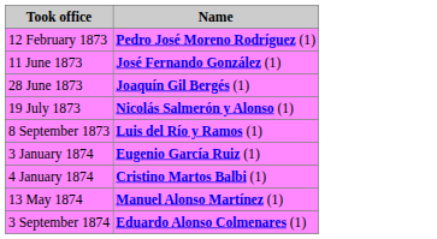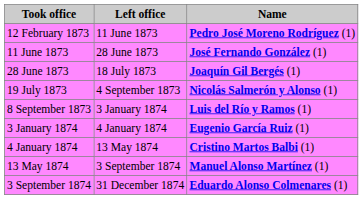 <table bgcolor="#f7f8ff" cellpadding="3" cellspacing="0" border="1" style="font-size: 95%; border: gray solid 1px; border-collapse: collapse;">
 <tr bgcolor="#CCCCCC">
 <th align="center">Took office</th>
+<th align="center">Left office</th>
 <th align="center">Name</th>
 </tr>
 <tr bgcolor="#ff88ff">
 <td>12 February 1873</td>
+<td>11 June 1873</td>
 <td><strong><a href='#'>Pedro José Moreno Rodríguez</a></strong> (1)</td>
 </tr>
 <tr bgcolor="#ff88ff">
 <td>11 June 1873</td>
+<td>28 June 1873</td>
 <td><strong><a href='#'>José Fernando González</a></strong> (1)</td>
 </tr>
 <tr bgcolor="#ff88ff">
 <td>28 June 1873</td>
+<td>18 July 1873</td>
 <td><strong><a href='#'>Joaquín Gil Bergés</a></strong> (1)</td>
 </tr>
 <tr bgcolor="#ff88ff">
 <td>19 July 1873</td>
+<td>4 September 1873</td>
 <td><strong><a href='#'>Nicolás Salmerón y Alonso</a></strong> (1)</td>
 </tr>
 <tr bgcolor="#ff88ff">
 <td>8 September 1873</td>
+<td>3 January 1874</td>
 <td><strong><a href='#'>Luis del Río y Ramos</a></strong> (1)</td>
 </tr>
 <tr bgcolor="#ff88ff">
 <td>3 January 1874</td>
+<td>4 January 1874</td>
 <td><strong><a href='#'>Eugenio García Ruiz</a></strong> (1)</td>
 </tr>
 <tr bgcolor="#ff88ff">
 <td>4 January 1874</td>
+<td>13 May 1874</td>
 <td><strong><a href='#'>Cristino Martos Balbi</a></strong> (1)</td>
 </tr>
 <tr bgcolor="#ff88ff">
 <td>13 May 1874</td>
+<td>3 September 1874</td>
 <td><strong><a href='#'>Manuel Alonso Martínez</a></strong> (1)</td>
 </tr>
 <tr bgcolor="#ff88ff">
 <td>3 September 1874</td>
+<td>31 December 1874</td>
 <td><strong><a href='#'>Eduardo Alonso Colmenares</a></strong> (1)</td>
 </tr>
 </table>
